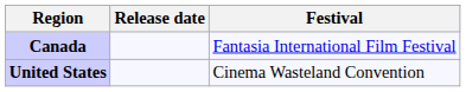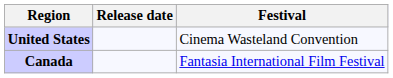 <table class="wikitable sortable">
 <tr style=background:#ccccff>
 <th>Region</th>
 <th>Release date</th>
 <th>Festival</th>
 </tr>
 <tr>
+<th style="background: #ccccff;">United States</th>
+<td style="background: #f7f8ff; white-space: nowrap;"></td>
+<td style="background: #f7f8ff; white-space: nowrap;">Cinema Wasteland Convention</td>
+</tr>
+<tr>
 <th style="background: #ccccff;">Canada</th>
 <td style="background: #f7f8ff; white-space: nowrap;"></td>
 <td style="background: #f7f8ff; white-space: nowrap;"><a href='#'>Fantasia International Film Festival</a></td>
 </tr>
-<tr>
-<th style="background: #ccccff;">United States</th>
-<td style="background: #f7f8ff; white-space: nowrap;"></td>
-<td style="background: #f7f8ff; white-space: nowrap;">Cinema Wasteland Convention</td>
-</tr>
 </table>
